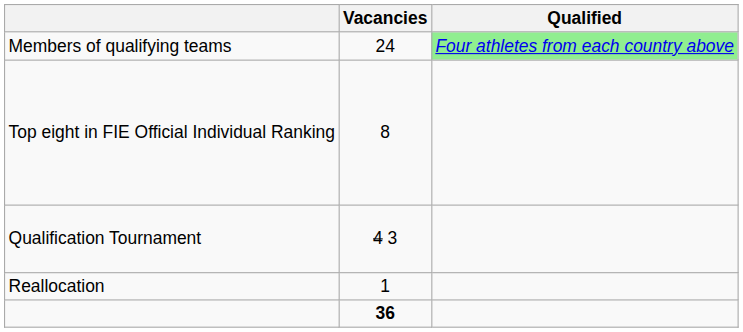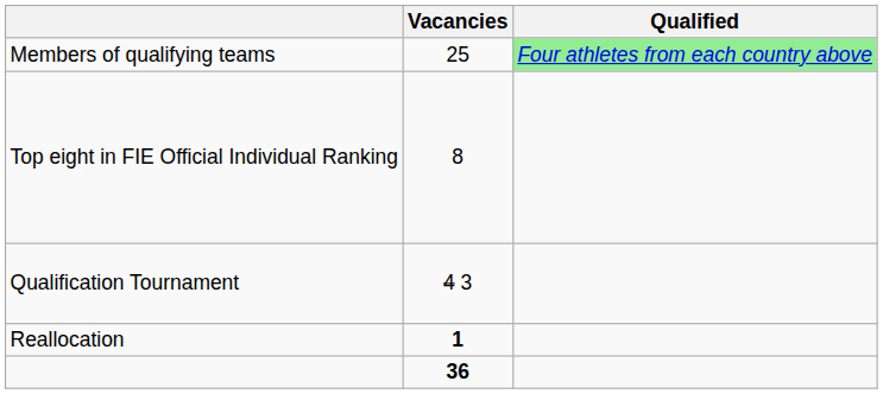 <table class="wikitable">
 <tr>
 <th></th>
 <th>Vacancies</th>
 <th>Qualified</th>
 </tr>
 <tr>
 <td>Members of qualifying teams</td>
-<td style="text-align:center;">24</td>
+<td style="text-align:center;">25</td>
 <td style="background: lightgreen;"><em><a href='#'>Four athletes from each country above</a></em></td>
 </tr>
 <tr>
 <td>Top eight in FIE Official Individual Ranking</td>
 <td style="text-align:center;">8</td>
 <td><br><br><br><br><br><br><br></td>
 </tr>
 <tr>
 <td>Qualification Tournament</td>
 <td style="text-align:center;"><s>4</s> 3</td>
 <td><br><br><br><s></s></td>
 </tr>
 <tr>
 <td>Reallocation</td>
-<td style="text-align:center;">1</td>
+<td style="text-align:center;"><strong>1</strong></td>
 <td></td>
 </tr>
 <tr>
 <td></td>
 <td style="text-align:center;"><strong>36</strong></td>
 <td></td>
 </tr>
 </table>
